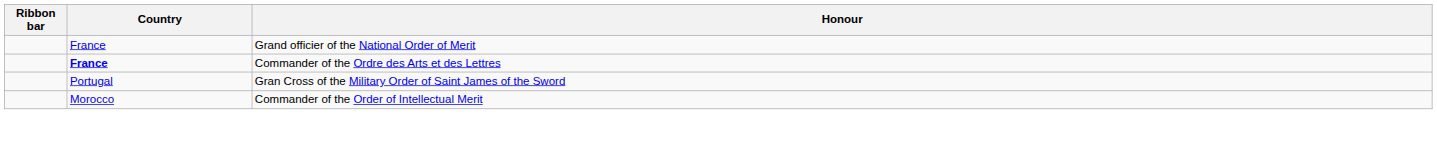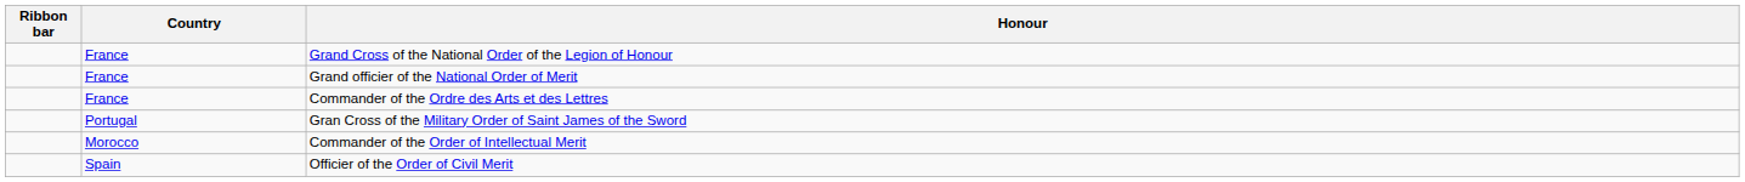 <table class="wikitable" style="width:100%;">
 <tr>
 <th style="width:80px;">Ribbon bar</th>
 <th>Country</th>
 <th>Honour</th>
 </tr>
 <tr>
 <td></td>
 <td><a href='#'>France</a></td>
+<td><a href='#'>Grand Cross</a> of the National <a href='#'>Order</a> of the <a href='#'>Legion of Honour</a></td>
+</tr>
+<tr>
+<td></td>
+<td><a href='#'>France</a></td>
 <td>Grand officier of the <a href='#'>National Order of Merit</a></td>
 </tr>
 <tr>
 <td></td>
-<td><strong><a href='#'>France</a></strong></td>
+<td><a href='#'>France</a></td>
 <td>Commander of the <a href='#'>Ordre des Arts et des Lettres</a></td>
 </tr>
 <tr>
 <td></td>
 <td><a href='#'>Portugal</a></td>
 <td>Gran Cross of the <a href='#'>Military Order of Saint James of the Sword</a></td>
 </tr>
 <tr>
 <td></td>
 <td><a href='#'>Morocco</a></td>
 <td>Commander of the <a href='#'>Order of Intellectual Merit</a></td>
 </tr>
+<tr>
+<td></td>
+<td><a href='#'>Spain</a></td>
+<td>Officier of the <a href='#'>Order of Civil Merit</a></td>
+</tr>
 </table>
